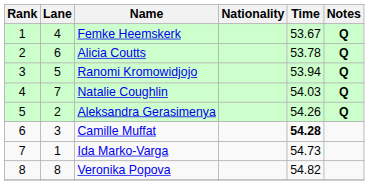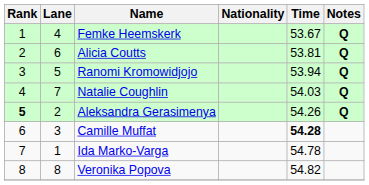 <table class="wikitable sortable" style="text-align:center">
 <tr>
 <th>Rank</th>
 <th>Lane</th>
 <th>Name</th>
 <th>Nationality</th>
 <th>Time</th>
 <th>Notes</th>
 </tr>
 <tr bgcolor=ccffcc>
 <td>1</td>
 <td>4</td>
 <td align=left><a href='#'>Femke Heemskerk</a></td>
 <td align=left></td>
 <td>53.67</td>
 <td><strong>Q</strong></td>
 </tr>
 <tr bgcolor=ccffcc>
 <td>2</td>
 <td>6</td>
 <td align=left><a href='#'>Alicia Coutts</a></td>
 <td align=left></td>
-<td>53.78</td>
+<td>53.81</td>
 <td><strong>Q</strong></td>
 </tr>
 <tr bgcolor=ccffcc>
 <td>3</td>
 <td>5</td>
 <td align=left><a href='#'>Ranomi Kromowidjojo</a></td>
 <td align=left></td>
 <td>53.94</td>
 <td><strong>Q</strong></td>
 </tr>
 <tr bgcolor=ccffcc>
 <td>4</td>
 <td>7</td>
 <td align=left><a href='#'>Natalie Coughlin</a></td>
 <td align=left></td>
 <td>54.03</td>
 <td><strong>Q</strong></td>
 </tr>
 <tr bgcolor=ccffcc>
-<td>5</td>
+<td><strong>5</strong></td>
 <td>2</td>
 <td align=left><a href='#'>Aleksandra Gerasimenya</a></td>
 <td align=left></td>
 <td>54.26</td>
 <td><strong>Q</strong></td>
 </tr>
 <tr>
 <td>6</td>
 <td>3</td>
 <td align=left><a href='#'>Camille Muffat</a></td>
 <td align=left></td>
 <td><strong>54.28</strong></td>
 <td></td>
 </tr>
 <tr>
 <td>7</td>
 <td>1</td>
 <td align=left><a href='#'>Ida Marko-Varga</a></td>
 <td align=left></td>
-<td>54.73</td>
+<td>54.78</td>
 <td></td>
 </tr>
 <tr>
 <td>8</td>
 <td>8</td>
 <td align=left><a href='#'>Veronika Popova</a></td>
 <td align=left></td>
 <td>54.82</td>
 <td></td>
 </tr>
 <tr>
 </tr>
 </table>
